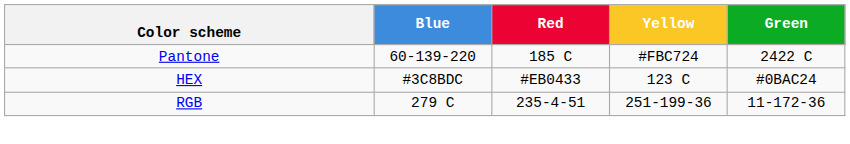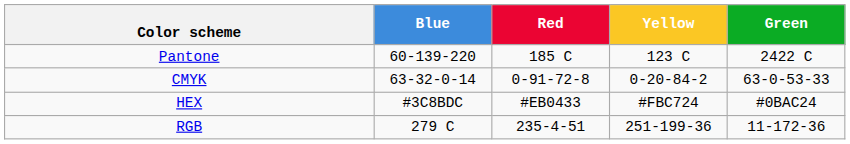 <table class=wikitable width=60% style="text-align:center;">
 <tr>
 <th><br>Color scheme</th>
 <th ! style="background:#3C8BDC; width:100px; color:white;">Blue</th>
 <th style="background:#EB0433; width:100px; color:white;">Red</th>
 <th style="background:#FBC724; width:100px; color:white;">Yellow</th>
 <th style="background:#0BAC24; width:100px; color:white;">Green</th>
 </tr>
 <tr>
 <td><a href='#'>Pantone</a></td>
 <td>60-139-220</td>
 <td>185 C</td>
-<td>#FBC724</td>
+<td>123 C</td>
 <td>2422 C</td>
+</tr>
+<tr>
+<td><a href='#'>CMYK</a></td>
+<td>63-32-0-14</td>
+<td>0-91-72-8</td>
+<td>0-20-84-2</td>
+<td>63-0-53-33</td>
 </tr>
 <tr>
 <td><a href='#'>HEX</a></td>
 <td>#3C8BDC</td>
 <td>#EB0433</td>
-<td>123 C</td>
+<td>#FBC724</td>
 <td>#0BAC24</td>
 </tr>
 <tr>
 <td><a href='#'>RGB</a></td>
 <td>279 C</td>
 <td>235-4-51</td>
 <td>251-199-36</td>
 <td>11-172-36</td>
 </tr>
 </table>
